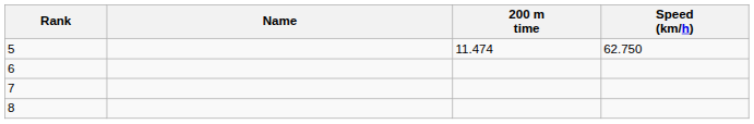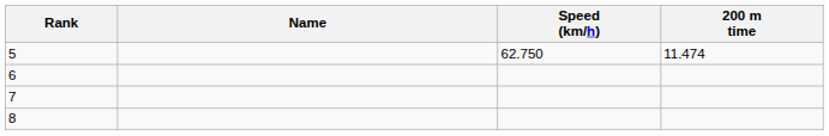 <table class="wikitable" width=75%>
 <tr>
 <th width=20>Rank</th>
 <th width=150>Name</th>
+<th width=60>Speed<br>(km/<a href='#'>h</a>)</th>
 <th width=60>200 m<br>time</th>
-<th width=60>Speed<br>(km/<a href='#'>h</a>)</th>
 </tr>
 <tr>
 <td>5</td>
 <td></td>
+<td>62.750</td>
 <td>11.474</td>
-<td>62.750</td>
 </tr>
 <tr>
 <td>6</td>
 <td></td>
 <td></td>
 <td></td>
 </tr>
 <tr>
 <td>7</td>
 <td></td>
 <td></td>
 <td></td>
 </tr>
 <tr>
 <td>8</td>
 <td></td>
 <td></td>
 <td></td>
 </tr>
 </table>
